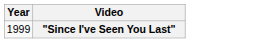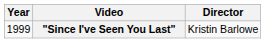 <table class="wikitable plainrowheaders">
 <tr>
 <th>Year</th>
 <th style="width:14em;">Video</th>
+<th>Director</th>
 </tr>
 <tr>
 <td>1999</td>
 <th scope="row">"Since I've Seen You Last"</th>
+<td>Kristin Barlowe</td>
 </tr>
 </table>
